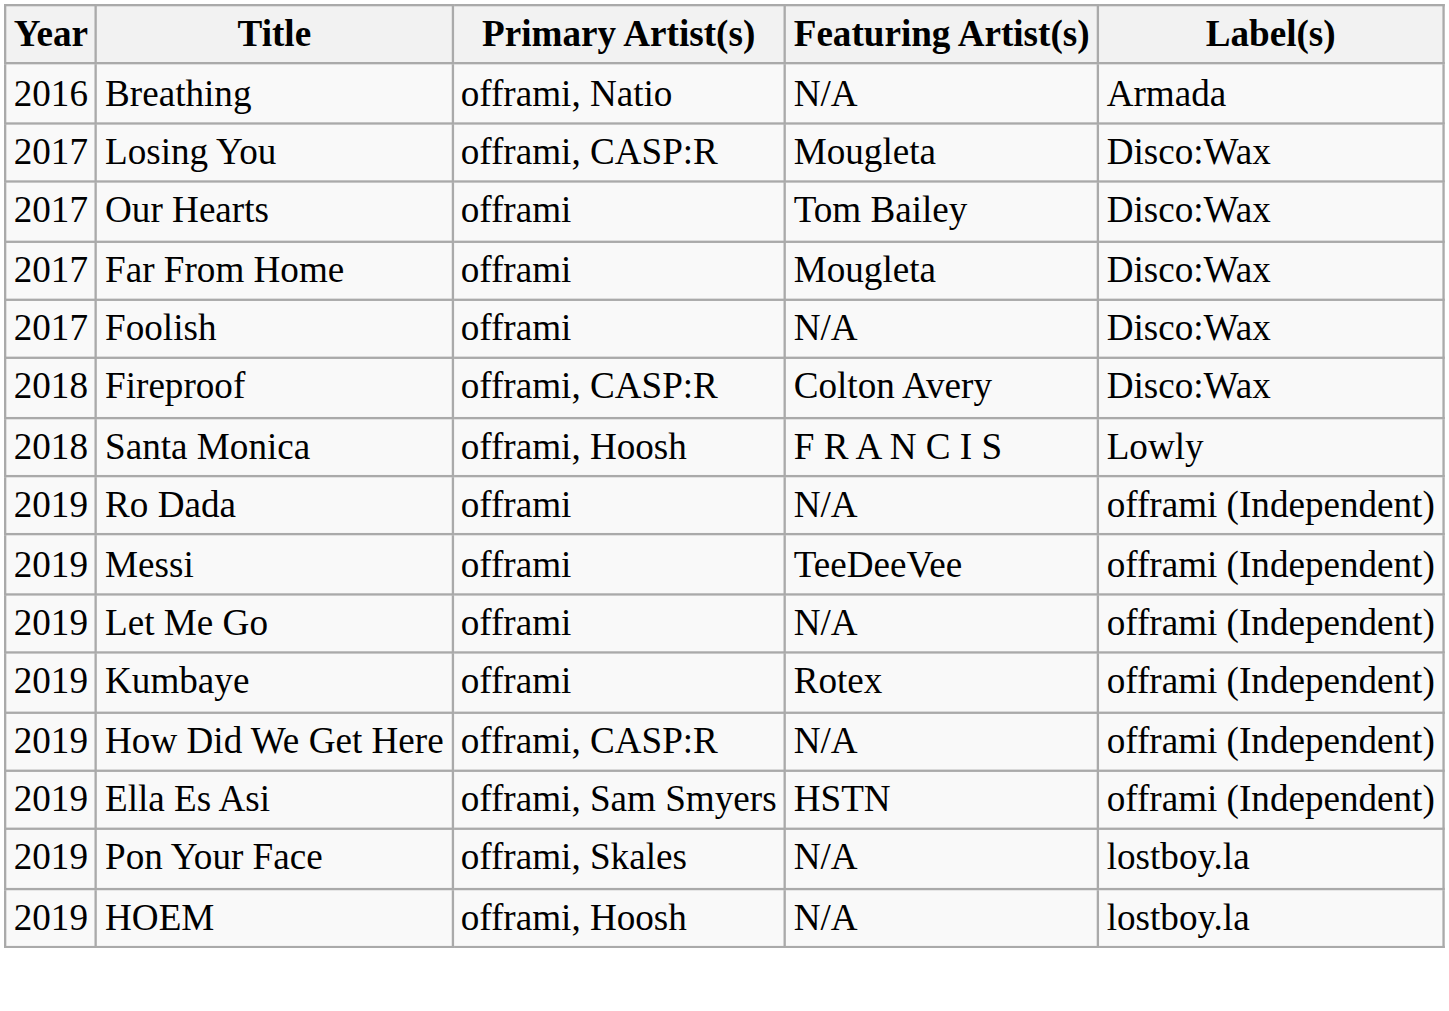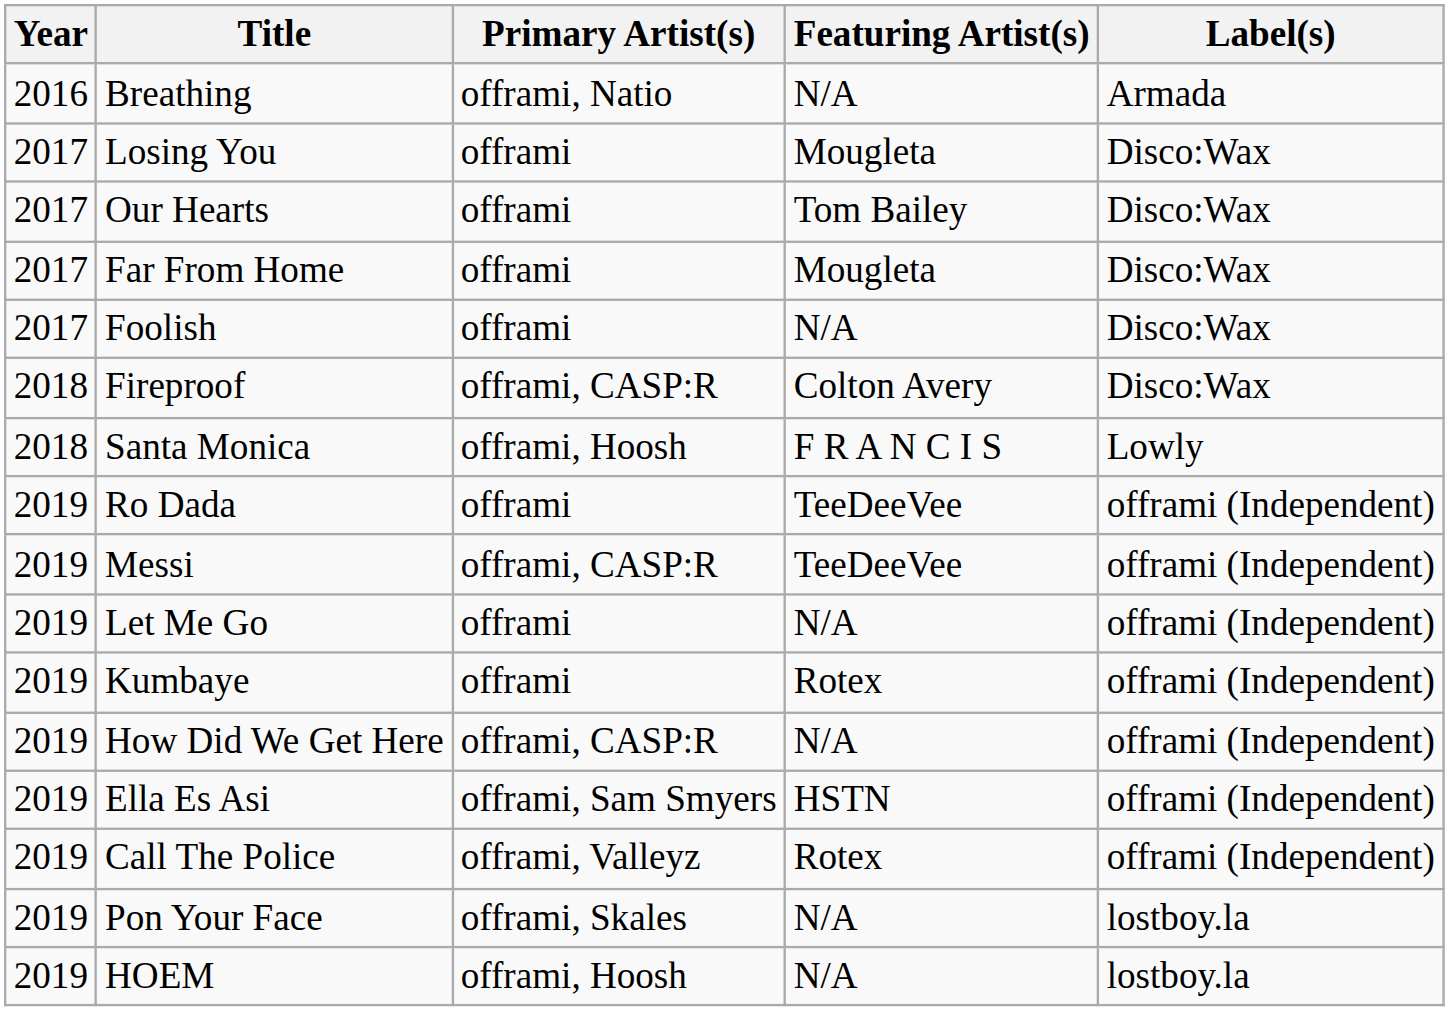 <table class="wikitable">
 <tr>
 <th>Year</th>
 <th>Title</th>
 <th>Primary Artist(s)</th>
 <th>Featuring Artist(s)</th>
 <th>Label(s)</th>
 </tr>
 <tr>
 <td>2016</td>
 <td>Breathing</td>
 <td>offrami, Natio</td>
 <td>N/A</td>
 <td>Armada</td>
 </tr>
 <tr>
 <td>2017</td>
 <td>Losing You</td>
-<td>offrami, CASP:R</td>
+<td>offrami</td>
 <td>Mougleta</td>
 <td>Disco:Wax</td>
 </tr>
 <tr>
 <td>2017</td>
 <td>Our Hearts</td>
 <td>offrami</td>
 <td>Tom Bailey</td>
 <td>Disco:Wax</td>
 </tr>
 <tr>
 <td>2017</td>
 <td>Far From Home</td>
 <td>offrami</td>
 <td>Mougleta</td>
 <td>Disco:Wax</td>
 </tr>
 <tr>
 <td>2017</td>
 <td>Foolish</td>
 <td>offrami</td>
 <td>N/A</td>
 <td>Disco:Wax</td>
 </tr>
 <tr>
 <td>2018</td>
 <td>Fireproof</td>
 <td>offrami, CASP:R</td>
 <td>Colton Avery</td>
 <td>Disco:Wax</td>
 </tr>
 <tr>
 <td>2018</td>
 <td>Santa Monica</td>
 <td>offrami, Hoosh</td>
 <td>F R A N C I S</td>
 <td>Lowly</td>
 </tr>
 <tr>
 <td>2019</td>
 <td>Ro Dada</td>
 <td>offrami</td>
-<td>N/A</td>
+<td>TeeDeeVee</td>
 <td>offrami (Independent)</td>
 </tr>
 <tr>
 <td>2019</td>
 <td>Messi</td>
-<td>offrami</td>
+<td>offrami, CASP:R</td>
 <td>TeeDeeVee</td>
 <td>offrami (Independent)</td>
 </tr>
 <tr>
 <td>2019</td>
 <td>Let Me Go</td>
 <td>offrami</td>
 <td>N/A</td>
 <td>offrami (Independent)</td>
 </tr>
 <tr>
 <td>2019</td>
 <td>Kumbaye</td>
 <td>offrami</td>
 <td>Rotex</td>
 <td>offrami (Independent)</td>
 </tr>
 <tr>
 <td>2019</td>
 <td>How Did We Get Here</td>
 <td>offrami, CASP:R</td>
 <td>N/A</td>
 <td>offrami (Independent)</td>
 </tr>
 <tr>
 <td>2019</td>
 <td>Ella Es Asi</td>
 <td>offrami, Sam Smyers</td>
 <td>HSTN</td>
 <td>offrami (Independent)</td>
 </tr>
 <tr>
 <td>2019</td>
+<td>Call The Police</td>
+<td>offrami, Valleyz</td>
+<td>Rotex</td>
+<td>offrami (Independent)</td>
+</tr>
+<tr>
+<td>2019</td>
 <td>Pon Your Face</td>
 <td>offrami, Skales</td>
 <td>N/A</td>
 <td>lostboy.la</td>
 </tr>
 <tr>
 <td>2019</td>
 <td>HOEM</td>
 <td>offrami, Hoosh</td>
 <td>N/A</td>
 <td>lostboy.la</td>
 </tr>
 </table>
